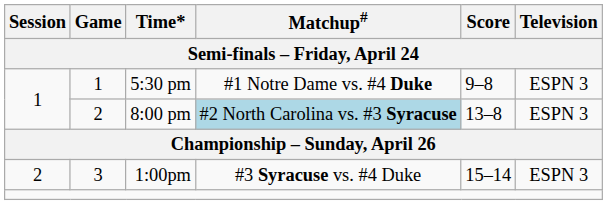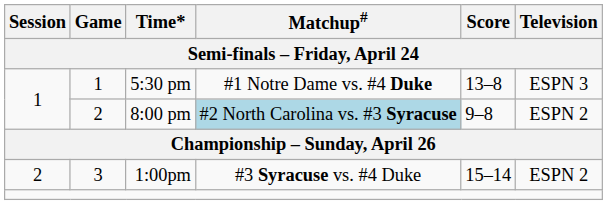 <table class="wikitable" style="font-size: 95%">
 <tr>
 <th>Session</th>
 <th>Game</th>
 <th>Time*</th>
 <th>Matchup<sup>#</sup></th>
 <th>Score</th>
 <th>Television</th>
 </tr>
 <tr>
 <th colspan=6>Semi-finals – Friday, April 24</th>
 </tr>
 <tr>
 <td rowspan=2 align=center>1</td>
 <td align=center>1</td>
 <td align=right>5:30 pm</td>
 <td align=center>#1 Notre Dame vs. #4 <strong>Duke</strong></td>
-<td>9–8</td>
+<td>13–8</td>
 <td rowspan=1 align=center>ESPN 3</td>
 </tr>
 <tr>
 <td align=center>2</td>
 <td align=right>8:00 pm</td>
 <td align=center style="background: lightblue;">#2 North Carolina vs. #3 <strong>Syracuse</strong></td>
-<td>13–8</td>
-<td rowspan=1 align=center>ESPN 3</td>
+<td>9–8</td>
+<td rowspan=1 align=center>ESPN 2</td>
 </tr>
 <tr>
 <th colspan=6>Championship – Sunday, April 26</th>
 </tr>
 <tr>
 <td rowspan=1 align=center>2</td>
 <td align=center>3</td>
 <td align=right>1:00pm</td>
 <td align=center>#3 <strong>Syracuse</strong> vs. #4 Duke</td>
 <td>15–14</td>
-<td rowspan=1 align=center>ESPN 3</td>
+<td rowspan=1 align=center>ESPN 2</td>
 </tr>
 <tr>
 <td colspan=6></td>
 </tr>
 </table>
